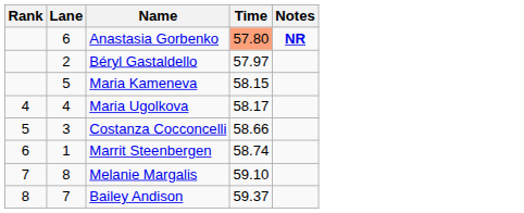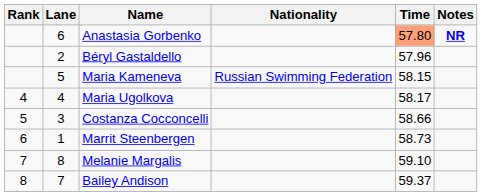 <table class="wikitable sortable" style="text-align:center">
 <tr>
 <th>Rank</th>
 <th>Lane</th>
 <th>Name</th>
+<th>Nationality</th>
 <th>Time</th>
 <th>Notes</th>
 </tr>
 <tr>
 <td></td>
 <td>6</td>
 <td align=left><a href='#'>Anastasia Gorbenko</a></td>
+<td align=left></td>
 <td style="background: lightsalmon;">57.80</td>
 <td><strong><a href='#'>NR</a></strong></td>
 </tr>
 <tr>
 <td></td>
 <td>2</td>
 <td align=left><a href='#'>Béryl Gastaldello</a></td>
-<td>57.97</td>
+<td align=left></td>
+<td>57.96</td>
 <td></td>
 </tr>
 <tr>
 <td></td>
 <td>5</td>
 <td align=left><a href='#'>Maria Kameneva</a></td>
+<td align=left><a href='#'>Russian Swimming Federation</a></td>
 <td>58.15</td>
 <td></td>
 </tr>
 <tr>
 <td>4</td>
 <td>4</td>
 <td align=left><a href='#'>Maria Ugolkova</a></td>
+<td align=left></td>
 <td>58.17</td>
 <td></td>
 </tr>
 <tr>
 <td>5</td>
 <td>3</td>
 <td align=left><a href='#'>Costanza Cocconcelli</a></td>
+<td align=left></td>
 <td>58.66</td>
 <td></td>
 </tr>
 <tr>
 <td>6</td>
 <td>1</td>
 <td align=left><a href='#'>Marrit Steenbergen</a></td>
-<td>58.74</td>
+<td align=left></td>
+<td>58.73</td>
 <td></td>
 </tr>
 <tr>
 <td>7</td>
 <td>8</td>
 <td align=left><a href='#'>Melanie Margalis</a></td>
+<td align=left></td>
 <td>59.10</td>
 <td></td>
 </tr>
 <tr>
 <td>8</td>
 <td>7</td>
 <td align=left><a href='#'>Bailey Andison</a></td>
+<td align=left></td>
 <td>59.37</td>
 <td></td>
 </tr>
 </table>
